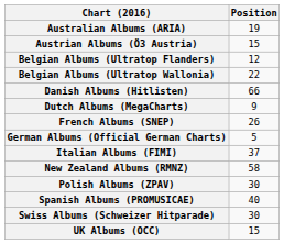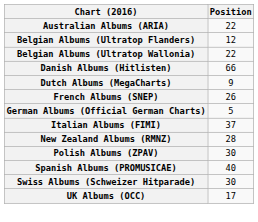 <table class="wikitable sortable plainrowheaders" style="text-align:center">
 <tr>
 <th scope="col">Chart (2016)</th>
 <th scope="col">Position</th>
 </tr>
 <tr>
 <th scope="row">Australian Albums (ARIA)</th>
-<td>19</td>
-</tr>
-<tr>
-<th scope="row">Austrian Albums (Ö3 Austria)</th>
-<td>15</td>
+<td>22</td>
 </tr>
 <tr>
 <th scope="row">Belgian Albums (Ultratop Flanders)</th>
 <td>12</td>
 </tr>
 <tr>
 <th scope="row">Belgian Albums (Ultratop Wallonia)</th>
 <td>22</td>
 </tr>
 <tr>
 <th scope="row">Danish Albums (Hitlisten)</th>
 <td>66</td>
 </tr>
 <tr>
 <th scope="row">Dutch Albums (MegaCharts)</th>
 <td>9</td>
 </tr>
 <tr>
 <th scope="row">French Albums (SNEP)</th>
 <td>26</td>
 </tr>
 <tr>
 <th scope="row">German Albums (Official German Charts)</th>
 <td>5</td>
 </tr>
 <tr>
 <th scope="row">Italian Albums (FIMI)</th>
 <td>37</td>
 </tr>
 <tr>
 <th scope="row">New Zealand Albums (RMNZ)</th>
-<td>58</td>
+<td>28</td>
 </tr>
 <tr>
 <th scope="row">Polish Albums (ZPAV)</th>
 <td>30</td>
 </tr>
 <tr>
 <th scope="row">Spanish Albums (PROMUSICAE)</th>
 <td>40</td>
 </tr>
 <tr>
 <th scope="row">Swiss Albums (Schweizer Hitparade)</th>
 <td>30</td>
 </tr>
 <tr>
 <th scope="row">UK Albums (OCC)</th>
-<td>15</td>
+<td>17</td>
 </tr>
 </table>
